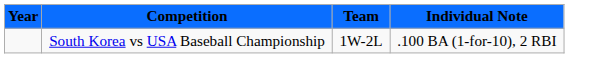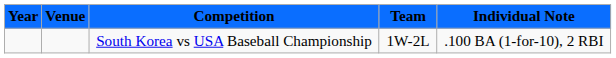 <table class="wikitable">
 <tr>
 <th style="background:#0A6EFF"><span>Year</span></th>
+<th style="background:#0A6EFF"><span>Venue</span></th>
 <th style="background:#0A6EFF"><span>Competition</span></th>
 <th style="background:#0A6EFF"><span>Team</span></th>
 <th style="background:#0A6EFF"><span>Individual Note</span></th>
 </tr>
 <tr>
 <td>  </td>
+<td>  </td>
 <td> <a href='#'>South Korea</a> vs <a href='#'>USA</a> Baseball Championship </td>
 <td style="text-align:center"> 1W-2L </td>
 <td> .100 BA (1-for-10), 2 RBI </td>
 </tr>
 </table>
